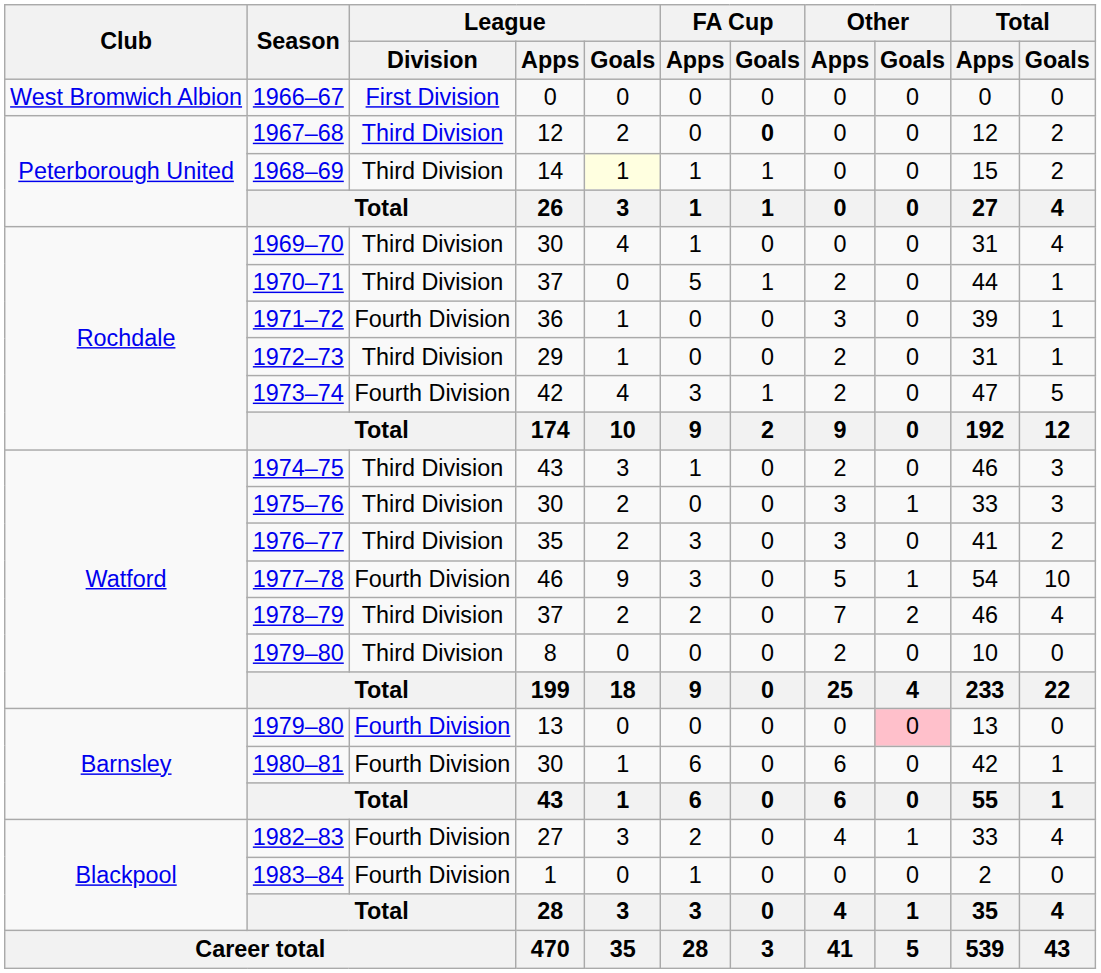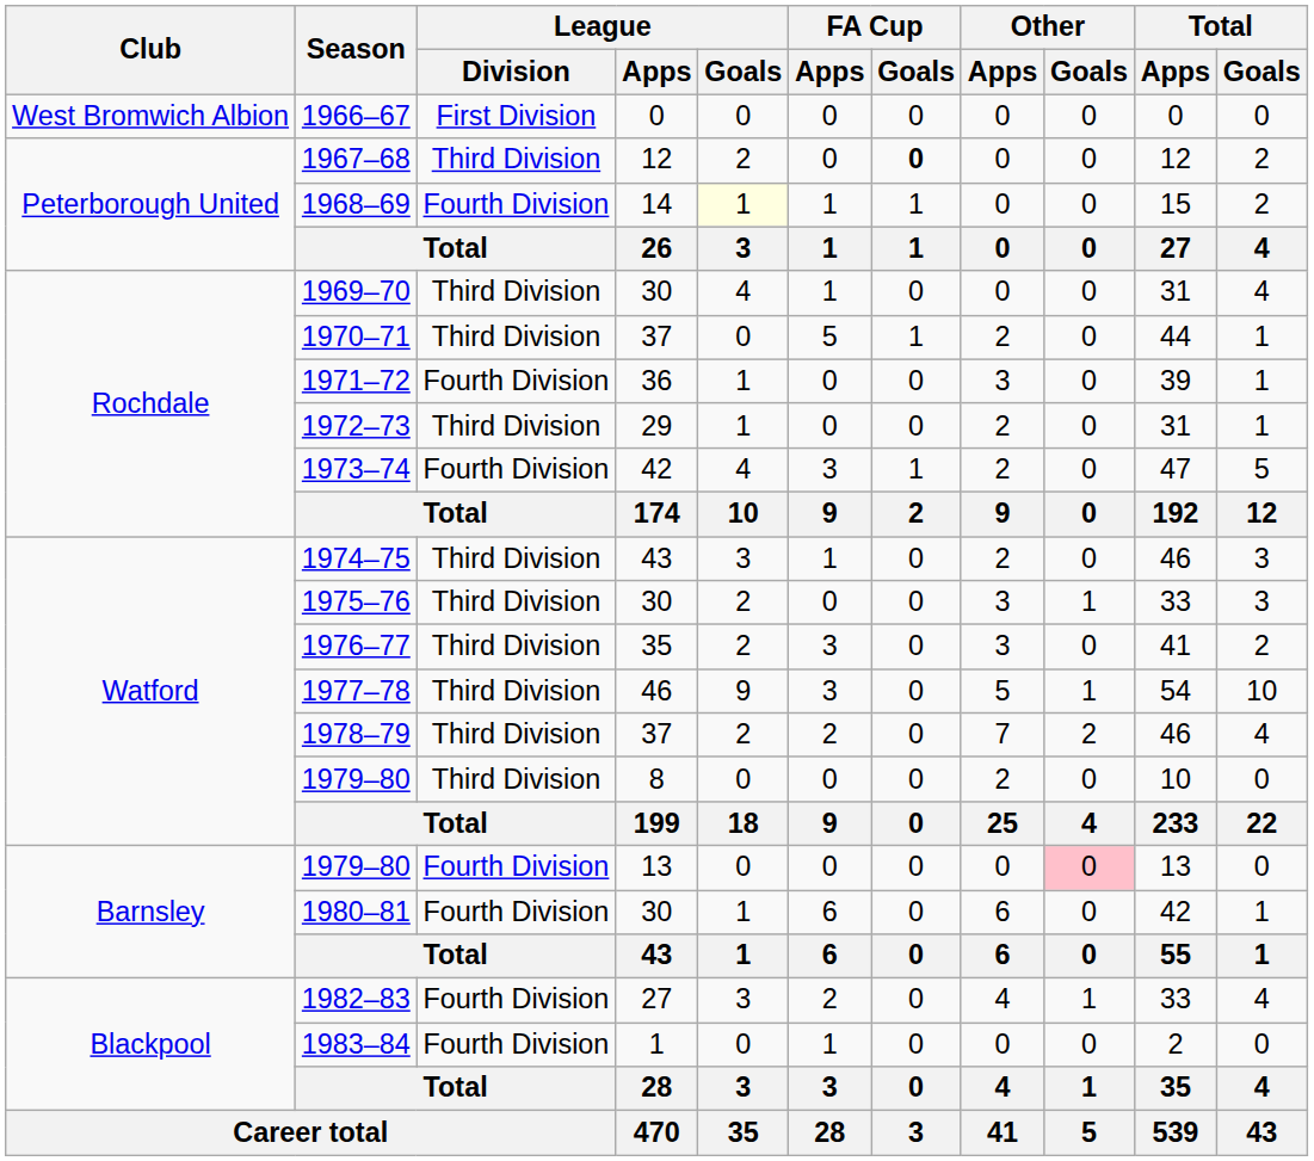 <table class="wikitable" style="text-align: center;">
 <tr>
 <th rowspan="2">Club</th>
 <th rowspan="2">Season</th>
 <th colspan="3">League</th>
 <th colspan="2">FA Cup</th>
 <th colspan="2">Other</th>
 <th colspan="2">Total</th>
 </tr>
 <tr>
 <th>Division</th>
 <th>Apps</th>
 <th>Goals</th>
 <th>Apps</th>
 <th>Goals</th>
 <th>Apps</th>
 <th>Goals</th>
 <th>Apps</th>
 <th>Goals</th>
 </tr>
 <tr>
 <td><a href='#'>West Bromwich Albion</a></td>
 <td><a href='#'>1966–67</a></td>
 <td><a href='#'>First Division</a></td>
 <td>0</td>
 <td>0</td>
 <td>0</td>
 <td>0</td>
 <td>0</td>
 <td>0</td>
 <td>0</td>
 <td>0</td>
 </tr>
 <tr>
 <td rowspan="3"><a href='#'>Peterborough United</a></td>
 <td><a href='#'>1967–68</a></td>
 <td><a href='#'>Third Division</a></td>
 <td>12</td>
 <td>2</td>
 <td>0</td>
 <td><strong>0</strong></td>
 <td>0</td>
 <td>0</td>
 <td>12</td>
 <td>2</td>
 </tr>
 <tr>
 <td><a href='#'>1968–69</a></td>
-<td>Third Division</td>
+<td><a href='#'>Fourth Division</a></td>
 <td>14</td>
 <td style="background: lightyellow;">1</td>
 <td>1</td>
 <td>1</td>
 <td>0</td>
 <td>0</td>
 <td>15</td>
 <td>2</td>
 </tr>
 <tr>
 <th colspan="2">Total</th>
 <th>26</th>
 <th>3</th>
 <th>1</th>
 <th>1</th>
 <th>0</th>
 <th>0</th>
 <th>27</th>
 <th>4</th>
 </tr>
 <tr>
 <td rowspan="6"><a href='#'>Rochdale</a></td>
 <td><a href='#'>1969–70</a></td>
 <td>Third Division</td>
 <td>30</td>
 <td>4</td>
 <td>1</td>
 <td>0</td>
 <td>0</td>
 <td>0</td>
 <td>31</td>
 <td>4</td>
 </tr>
 <tr>
 <td><a href='#'>1970–71</a></td>
 <td>Third Division</td>
 <td>37</td>
 <td>0</td>
 <td>5</td>
 <td>1</td>
 <td>2</td>
 <td>0</td>
 <td>44</td>
 <td>1</td>
 </tr>
 <tr>
 <td><a href='#'>1971–72</a></td>
 <td>Fourth Division</td>
 <td>36</td>
 <td>1</td>
 <td>0</td>
 <td>0</td>
 <td>3</td>
 <td>0</td>
 <td>39</td>
 <td>1</td>
 </tr>
 <tr>
 <td><a href='#'>1972–73</a></td>
 <td>Third Division</td>
 <td>29</td>
 <td>1</td>
 <td>0</td>
 <td>0</td>
 <td>2</td>
 <td>0</td>
 <td>31</td>
 <td>1</td>
 </tr>
 <tr>
 <td><a href='#'>1973–74</a></td>
 <td>Fourth Division</td>
 <td>42</td>
 <td>4</td>
 <td>3</td>
 <td>1</td>
 <td>2</td>
 <td>0</td>
 <td>47</td>
 <td>5</td>
 </tr>
 <tr>
 <th colspan="2">Total</th>
 <th>174</th>
 <th>10</th>
 <th>9</th>
 <th>2</th>
 <th>9</th>
 <th>0</th>
 <th>192</th>
 <th>12</th>
 </tr>
 <tr>
 <td rowspan="7"><a href='#'>Watford</a></td>
 <td><a href='#'>1974–75</a></td>
 <td>Third Division</td>
 <td>43</td>
 <td>3</td>
 <td>1</td>
 <td>0</td>
 <td>2</td>
 <td>0</td>
 <td>46</td>
 <td>3</td>
 </tr>
 <tr>
 <td><a href='#'>1975–76</a></td>
 <td>Third Division</td>
 <td>30</td>
 <td>2</td>
 <td>0</td>
 <td>0</td>
 <td>3</td>
 <td>1</td>
 <td>33</td>
 <td>3</td>
 </tr>
 <tr>
 <td><a href='#'>1976–77</a></td>
 <td>Third Division</td>
 <td>35</td>
 <td>2</td>
 <td>3</td>
 <td>0</td>
 <td>3</td>
 <td>0</td>
 <td>41</td>
 <td>2</td>
 </tr>
 <tr>
 <td><a href='#'>1977–78</a></td>
-<td>Fourth Division</td>
+<td>Third Division</td>
 <td>46</td>
 <td>9</td>
 <td>3</td>
 <td>0</td>
 <td>5</td>
 <td>1</td>
 <td>54</td>
 <td>10</td>
 </tr>
 <tr>
 <td><a href='#'>1978–79</a></td>
 <td>Third Division</td>
 <td>37</td>
 <td>2</td>
 <td>2</td>
 <td>0</td>
 <td>7</td>
 <td>2</td>
 <td>46</td>
 <td>4</td>
 </tr>
 <tr>
 <td><a href='#'>1979–80</a></td>
 <td>Third Division</td>
 <td>8</td>
 <td>0</td>
 <td>0</td>
 <td>0</td>
 <td>2</td>
 <td>0</td>
 <td>10</td>
 <td>0</td>
 </tr>
 <tr>
 <th colspan="2">Total</th>
 <th>199</th>
 <th>18</th>
 <th>9</th>
 <th>0</th>
 <th>25</th>
 <th>4</th>
 <th>233</th>
 <th>22</th>
 </tr>
 <tr>
 <td rowspan="3"><a href='#'>Barnsley</a></td>
 <td><a href='#'>1979–80</a></td>
 <td><a href='#'>Fourth Division</a></td>
 <td>13</td>
 <td>0</td>
 <td>0</td>
 <td>0</td>
 <td>0</td>
 <td style="background: pink;">0</td>
 <td>13</td>
 <td>0</td>
 </tr>
 <tr>
 <td><a href='#'>1980–81</a></td>
 <td>Fourth Division</td>
 <td>30</td>
 <td>1</td>
 <td>6</td>
 <td>0</td>
 <td>6</td>
 <td>0</td>
 <td>42</td>
 <td>1</td>
 </tr>
 <tr>
 <th colspan="2">Total</th>
 <th>43</th>
 <th>1</th>
 <th>6</th>
 <th>0</th>
 <th>6</th>
 <th>0</th>
 <th>55</th>
 <th>1</th>
 </tr>
 <tr>
 <td rowspan="3"><a href='#'>Blackpool</a></td>
 <td><a href='#'>1982–83</a></td>
 <td>Fourth Division</td>
 <td>27</td>
 <td>3</td>
 <td>2</td>
 <td>0</td>
 <td>4</td>
 <td>1</td>
 <td>33</td>
 <td>4</td>
 </tr>
 <tr>
 <td><a href='#'>1983–84</a></td>
 <td>Fourth Division</td>
 <td>1</td>
 <td>0</td>
 <td>1</td>
 <td>0</td>
 <td>0</td>
 <td>0</td>
 <td>2</td>
 <td>0</td>
 </tr>
 <tr>
 <th colspan="2">Total</th>
 <th>28</th>
 <th>3</th>
 <th>3</th>
 <th>0</th>
 <th>4</th>
 <th>1</th>
 <th>35</th>
 <th>4</th>
 </tr>
 <tr>
 <th colspan="3">Career total</th>
 <th>470</th>
 <th>35</th>
 <th>28</th>
 <th>3</th>
 <th>41</th>
 <th>5</th>
 <th>539</th>
 <th>43</th>
 </tr>
 </table>
